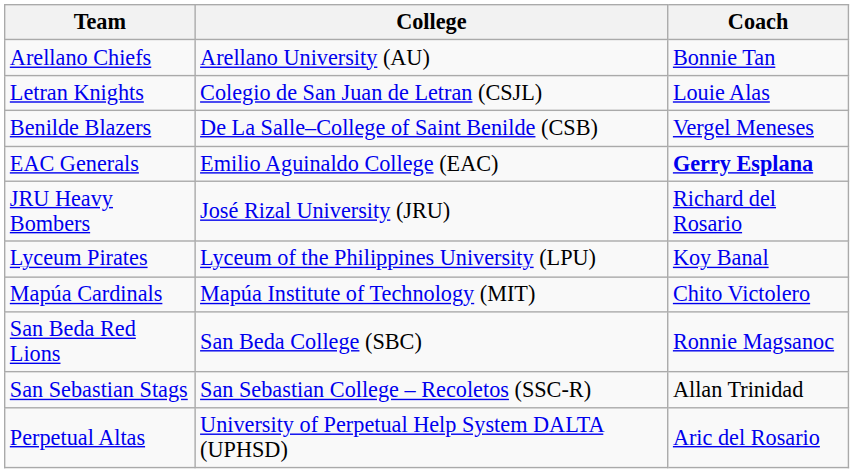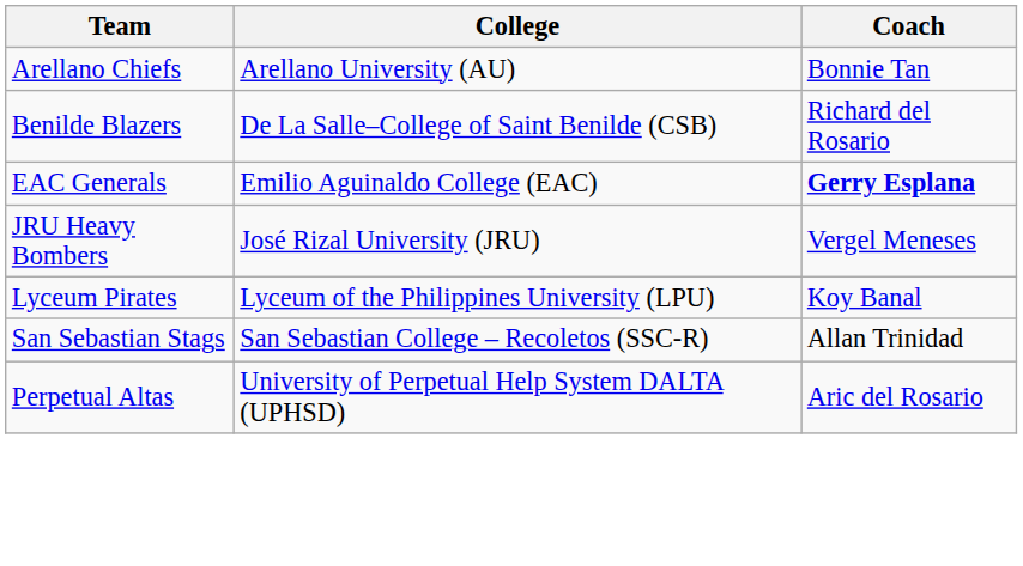 <table class="wikitable">
 <tr>
 <th>Team</th>
 <th>College</th>
 <th>Coach</th>
 </tr>
 <tr>
 <td><a href='#'>Arellano Chiefs</a></td>
 <td><a href='#'>Arellano University</a> (AU)</td>
 <td><a href='#'>Bonnie Tan</a></td>
 </tr>
 <tr>
-<td><a href='#'>Letran Knights</a></td>
-<td><a href='#'>Colegio de San Juan de Letran</a> (CSJL)</td>
-<td><a href='#'>Louie Alas</a></td>
-</tr>
-<tr>
 <td><a href='#'>Benilde Blazers</a></td>
 <td><a href='#'>De La Salle–College of Saint Benilde</a> (CSB)</td>
-<td><a href='#'>Vergel Meneses</a></td>
+<td><a href='#'>Richard del Rosario</a></td>
 </tr>
 <tr>
 <td><a href='#'>EAC Generals</a></td>
 <td><a href='#'>Emilio Aguinaldo College</a> (EAC)</td>
 <td><strong><a href='#'>Gerry Esplana</a></strong></td>
 </tr>
 <tr>
 <td><a href='#'>JRU Heavy Bombers</a></td>
 <td><a href='#'>José Rizal University</a> (JRU)</td>
-<td><a href='#'>Richard del Rosario</a></td>
+<td><a href='#'>Vergel Meneses</a></td>
 </tr>
 <tr>
 <td><a href='#'>Lyceum Pirates</a></td>
 <td><a href='#'>Lyceum of the Philippines University</a> (LPU)</td>
 <td><a href='#'>Koy Banal</a></td>
-</tr>
-<tr>
-<td><a href='#'>Mapúa Cardinals</a></td>
-<td><a href='#'>Mapúa Institute of Technology</a> (MIT)</td>
-<td><a href='#'>Chito Victolero</a></td>
-</tr>
-<tr>
-<td><a href='#'>San Beda Red Lions</a></td>
-<td><a href='#'>San Beda College</a> (SBC)</td>
-<td><a href='#'>Ronnie Magsanoc</a></td>
 </tr>
 <tr>
 <td><a href='#'>San Sebastian Stags</a></td>
 <td><a href='#'>San Sebastian College – Recoletos</a> (SSC-R)</td>
 <td>Allan Trinidad</td>
 </tr>
 <tr>
 <td><a href='#'>Perpetual Altas</a></td>
 <td><a href='#'>University of Perpetual Help System DALTA</a> (UPHSD)</td>
 <td><a href='#'>Aric del Rosario</a></td>
 </tr>
 </table>
